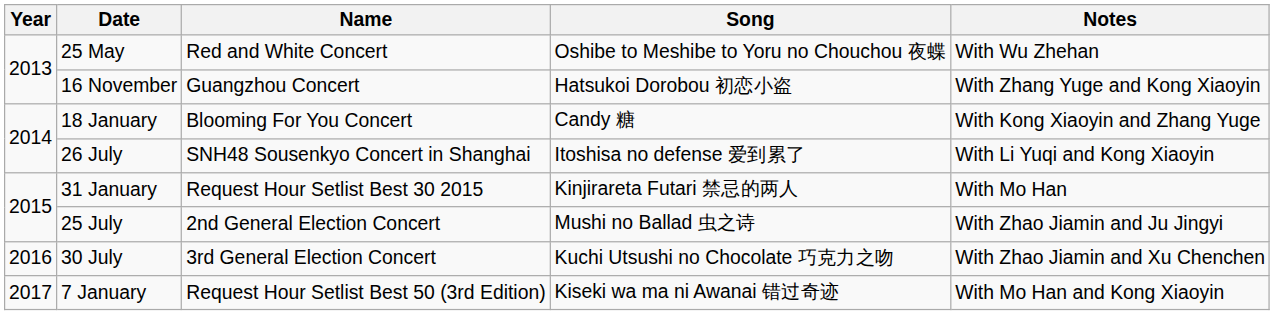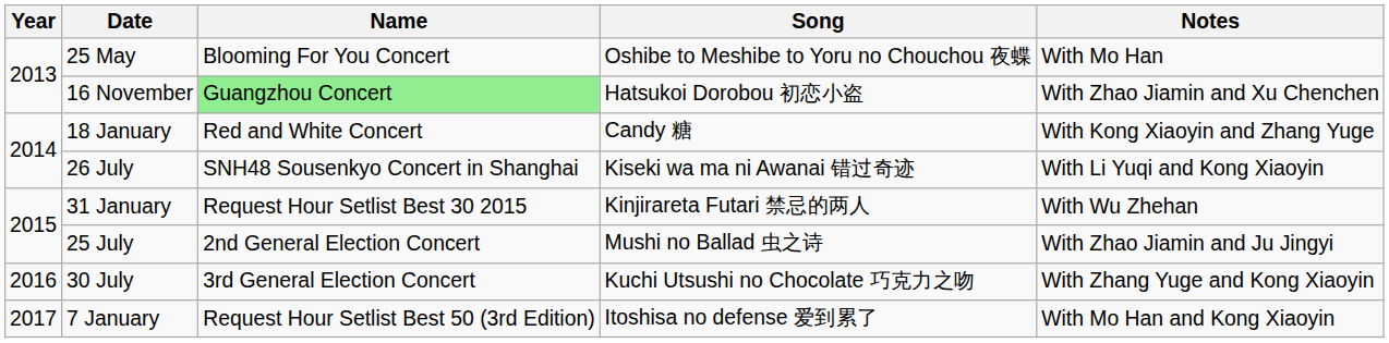 <table class="wikitable">
 <tr>
 <th>Year</th>
 <th>Date</th>
 <th>Name</th>
 <th>Song</th>
 <th>Notes</th>
 </tr>
 <tr>
 <td rowspan="2">2013</td>
 <td>25 May</td>
-<td>Red and White Concert</td>
+<td>Blooming For You Concert</td>
 <td>Oshibe to Meshibe to Yoru no Chouchou 夜蝶</td>
-<td>With Wu Zhehan</td>
+<td>With Mo Han</td>
 </tr>
 <tr>
 <td>16 November</td>
-<td>Guangzhou Concert</td>
+<td style="background: lightgreen;">Guangzhou Concert</td>
 <td>Hatsukoi Dorobou 初恋小盗</td>
-<td>With Zhang Yuge and Kong Xiaoyin</td>
+<td>With Zhao Jiamin and Xu Chenchen</td>
 </tr>
 <tr>
 <td rowspan="2">2014</td>
 <td>18 January</td>
-<td>Blooming For You Concert</td>
+<td>Red and White Concert</td>
 <td>Candy 糖</td>
 <td>With Kong Xiaoyin and Zhang Yuge</td>
 </tr>
 <tr>
 <td>26 July</td>
 <td>SNH48 Sousenkyo Concert in Shanghai</td>
-<td>Itoshisa no defense 爱到累了</td>
+<td>Kiseki wa ma ni Awanai 错过奇迹</td>
 <td>With Li Yuqi and Kong Xiaoyin</td>
 </tr>
 <tr>
 <td rowspan="2">2015</td>
 <td>31 January</td>
 <td>Request Hour Setlist Best 30 2015</td>
 <td>Kinjirareta Futari 禁忌的两人</td>
-<td>With Mo Han</td>
+<td>With Wu Zhehan</td>
 </tr>
 <tr>
 <td>25 July</td>
 <td>2nd General Election Concert</td>
 <td>Mushi no Ballad 虫之诗</td>
 <td>With Zhao Jiamin and Ju Jingyi</td>
 </tr>
 <tr>
 <td>2016</td>
 <td>30 July</td>
 <td>3rd General Election Concert</td>
 <td>Kuchi Utsushi no Chocolate 巧克力之吻</td>
-<td>With Zhao Jiamin and Xu Chenchen</td>
+<td>With Zhang Yuge and Kong Xiaoyin</td>
 </tr>
 <tr>
 <td>2017</td>
 <td>7 January</td>
 <td>Request Hour Setlist Best 50 (3rd Edition)</td>
-<td>Kiseki wa ma ni Awanai 错过奇迹</td>
+<td>Itoshisa no defense 爱到累了</td>
 <td>With Mo Han and Kong Xiaoyin</td>
 </tr>
 </table>
